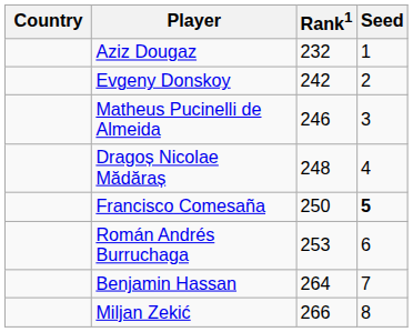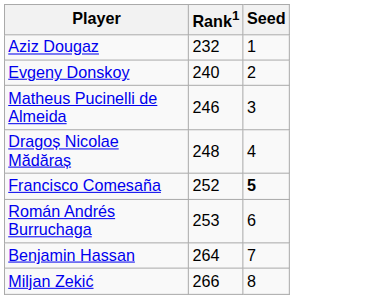 <table class="sortable wikitable">
 <tr>
-<th width="70">Country</th>
 <th width="175">Player</th>
 <th>Rank<sup>1</sup></th>
 <th>Seed</th>
 </tr>
 <tr>
-<td></td>
 <td><a href='#'>Aziz Dougaz</a></td>
 <td>232</td>
 <td>1</td>
 </tr>
 <tr>
-<td></td>
 <td><a href='#'>Evgeny Donskoy</a></td>
-<td>242</td>
+<td>240</td>
 <td>2</td>
 </tr>
 <tr>
-<td></td>
 <td><a href='#'>Matheus Pucinelli de Almeida</a></td>
 <td>246</td>
 <td>3</td>
 </tr>
 <tr>
-<td></td>
 <td><a href='#'>Dragoș Nicolae Mădăraș</a></td>
 <td>248</td>
 <td>4</td>
 </tr>
 <tr>
-<td></td>
 <td><a href='#'>Francisco Comesaña</a></td>
-<td>250</td>
+<td>252</td>
 <td><strong>5</strong></td>
 </tr>
 <tr>
-<td></td>
 <td><a href='#'>Román Andrés Burruchaga</a></td>
 <td>253</td>
 <td>6</td>
 </tr>
 <tr>
-<td></td>
 <td><a href='#'>Benjamin Hassan</a></td>
 <td>264</td>
 <td>7</td>
 </tr>
 <tr>
-<td></td>
 <td><a href='#'>Miljan Zekić</a></td>
 <td>266</td>
 <td>8</td>
 </tr>
 </table>
